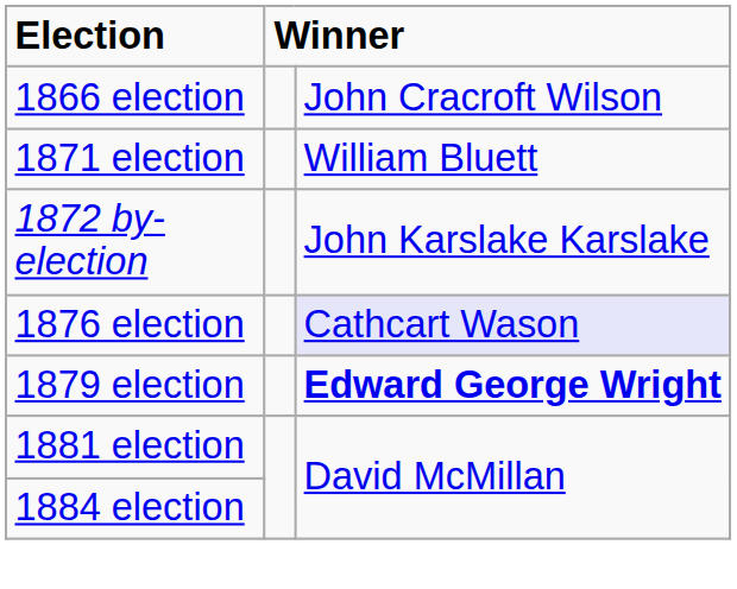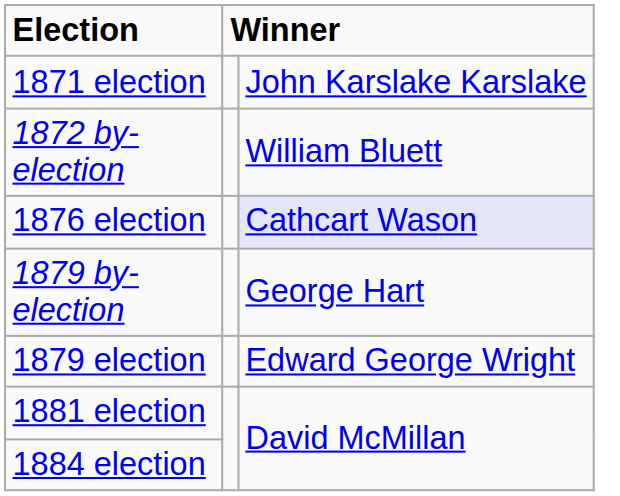 <table class="wikitable">
 <tr>
 <td width=100><strong>Election</strong></td>
 <td width=175 colspan=2><strong>Winner</strong></td>
 </tr>
 <tr>
-<td><a href='#'>1866 election</a></td>
-<td width=5 rowspan=1 bgcolor=></td>
-<td rowspan=1><a href='#'>John Cracroft Wilson</a></td>
-</tr>
-<tr>
 <td><a href='#'>1871 election</a></td>
 <td rowspan=1 bgcolor=></td>
-<td rowspan=1><a href='#'>William Bluett</a></td>
+<td rowspan=1><a href='#'>John Karslake Karslake</a></td>
 </tr>
 <tr>
 <td><span><em><a href='#'>1872 by-election</a></em></span></td>
 <td rowspan=1 bgcolor=></td>
-<td rowspan=1><a href='#'>John Karslake Karslake</a></td>
+<td rowspan=1><a href='#'>William Bluett</a></td>
 </tr>
 <tr>
 <td><a href='#'>1876 election</a></td>
 <td rowspan=1 bgcolor=></td>
 <td rowspan=1 style="background: lavender;"><a href='#'>Cathcart Wason</a></td>
 </tr>
 <tr>
+<td><span><em><a href='#'>1879 by-election</a></em></span></td>
+<td rowspan=1 bgcolor=></td>
+<td rowspan=1><a href='#'>George Hart</a></td>
+</tr>
+<tr>
 <td><a href='#'>1879 election</a></td>
 <td rowspan=1 bgcolor=></td>
-<td rowspan=1><strong><a href='#'>Edward George Wright</a></strong></td>
+<td rowspan=1><a href='#'>Edward George Wright</a></td>
 </tr>
 <tr>
 <td><a href='#'>1881 election</a></td>
 <td rowspan=2 bgcolor=></td>
 <td rowspan=2><a href='#'>David McMillan</a></td>
 </tr>
 <tr>
 <td><a href='#'>1884 election</a></td>
 </tr>
 </table>
